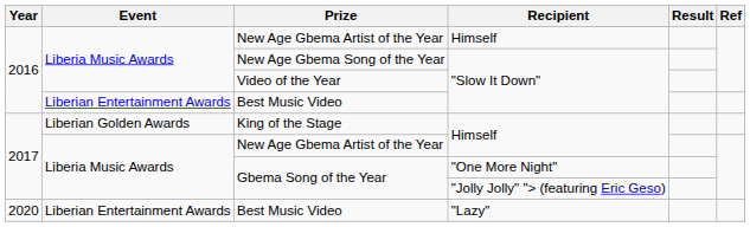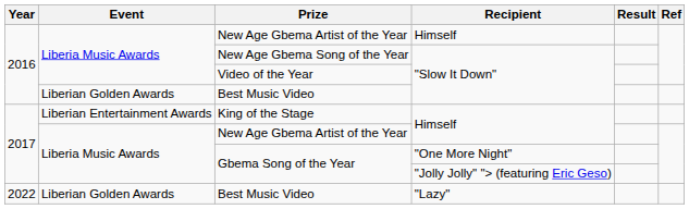 <table class ="wikitable">
 <tr>
 <th>Year</th>
 <th>Event</th>
 <th>Prize</th>
 <th>Recipient</th>
 <th>Result</th>
 <th>Ref</th>
 </tr>
 <tr>
 <td rowspan="4">2016</td>
 <td rowspan="3"><a href='#'>Liberia Music Awards</a></td>
 <td>New Age Gbema Artist of the Year</td>
 <td>Himself</td>
 <td></td>
 <td rowspan="3"></td>
 </tr>
 <tr>
 <td>New Age Gbema Song of the Year</td>
 <td rowspan="3">"Slow It Down"</td>
 <td></td>
 </tr>
 <tr>
 <td>Video of the Year</td>
 <td></td>
 </tr>
 <tr>
-<td><a href='#'>Liberian Entertainment Awards</a></td>
+<td>Liberian Golden Awards</td>
 <td>Best Music Video</td>
 <td></td>
 <td></td>
 </tr>
 <tr>
 <td rowspan="4">2017</td>
-<td>Liberian Golden Awards</td>
+<td>Liberian Entertainment Awards</td>
 <td>King of the Stage</td>
 <td rowspan="2">Himself</td>
 <td></td>
 <td></td>
 </tr>
 <tr>
 <td rowspan="3">Liberia Music Awards</td>
 <td>New Age Gbema Artist of the Year</td>
 <td></td>
 <td rowspan="3"></td>
 </tr>
 <tr>
 <td rowspan="2">Gbema Song of the Year</td>
 <td>"One More Night"</td>
 <td></td>
 </tr>
 <tr>
 <td>"Jolly Jolly" <span>"> (featuring <a href='#'>Eric Geso</a>)</span></td>
 <td></td>
 </tr>
 <tr>
-<td>2020</td>
-<td>Liberian Entertainment Awards</td>
+<td>2022</td>
+<td>Liberian Golden Awards</td>
 <td>Best Music Video</td>
 <td>"Lazy"</td>
 <td></td>
 <td></td>
 </tr>
 </table>
